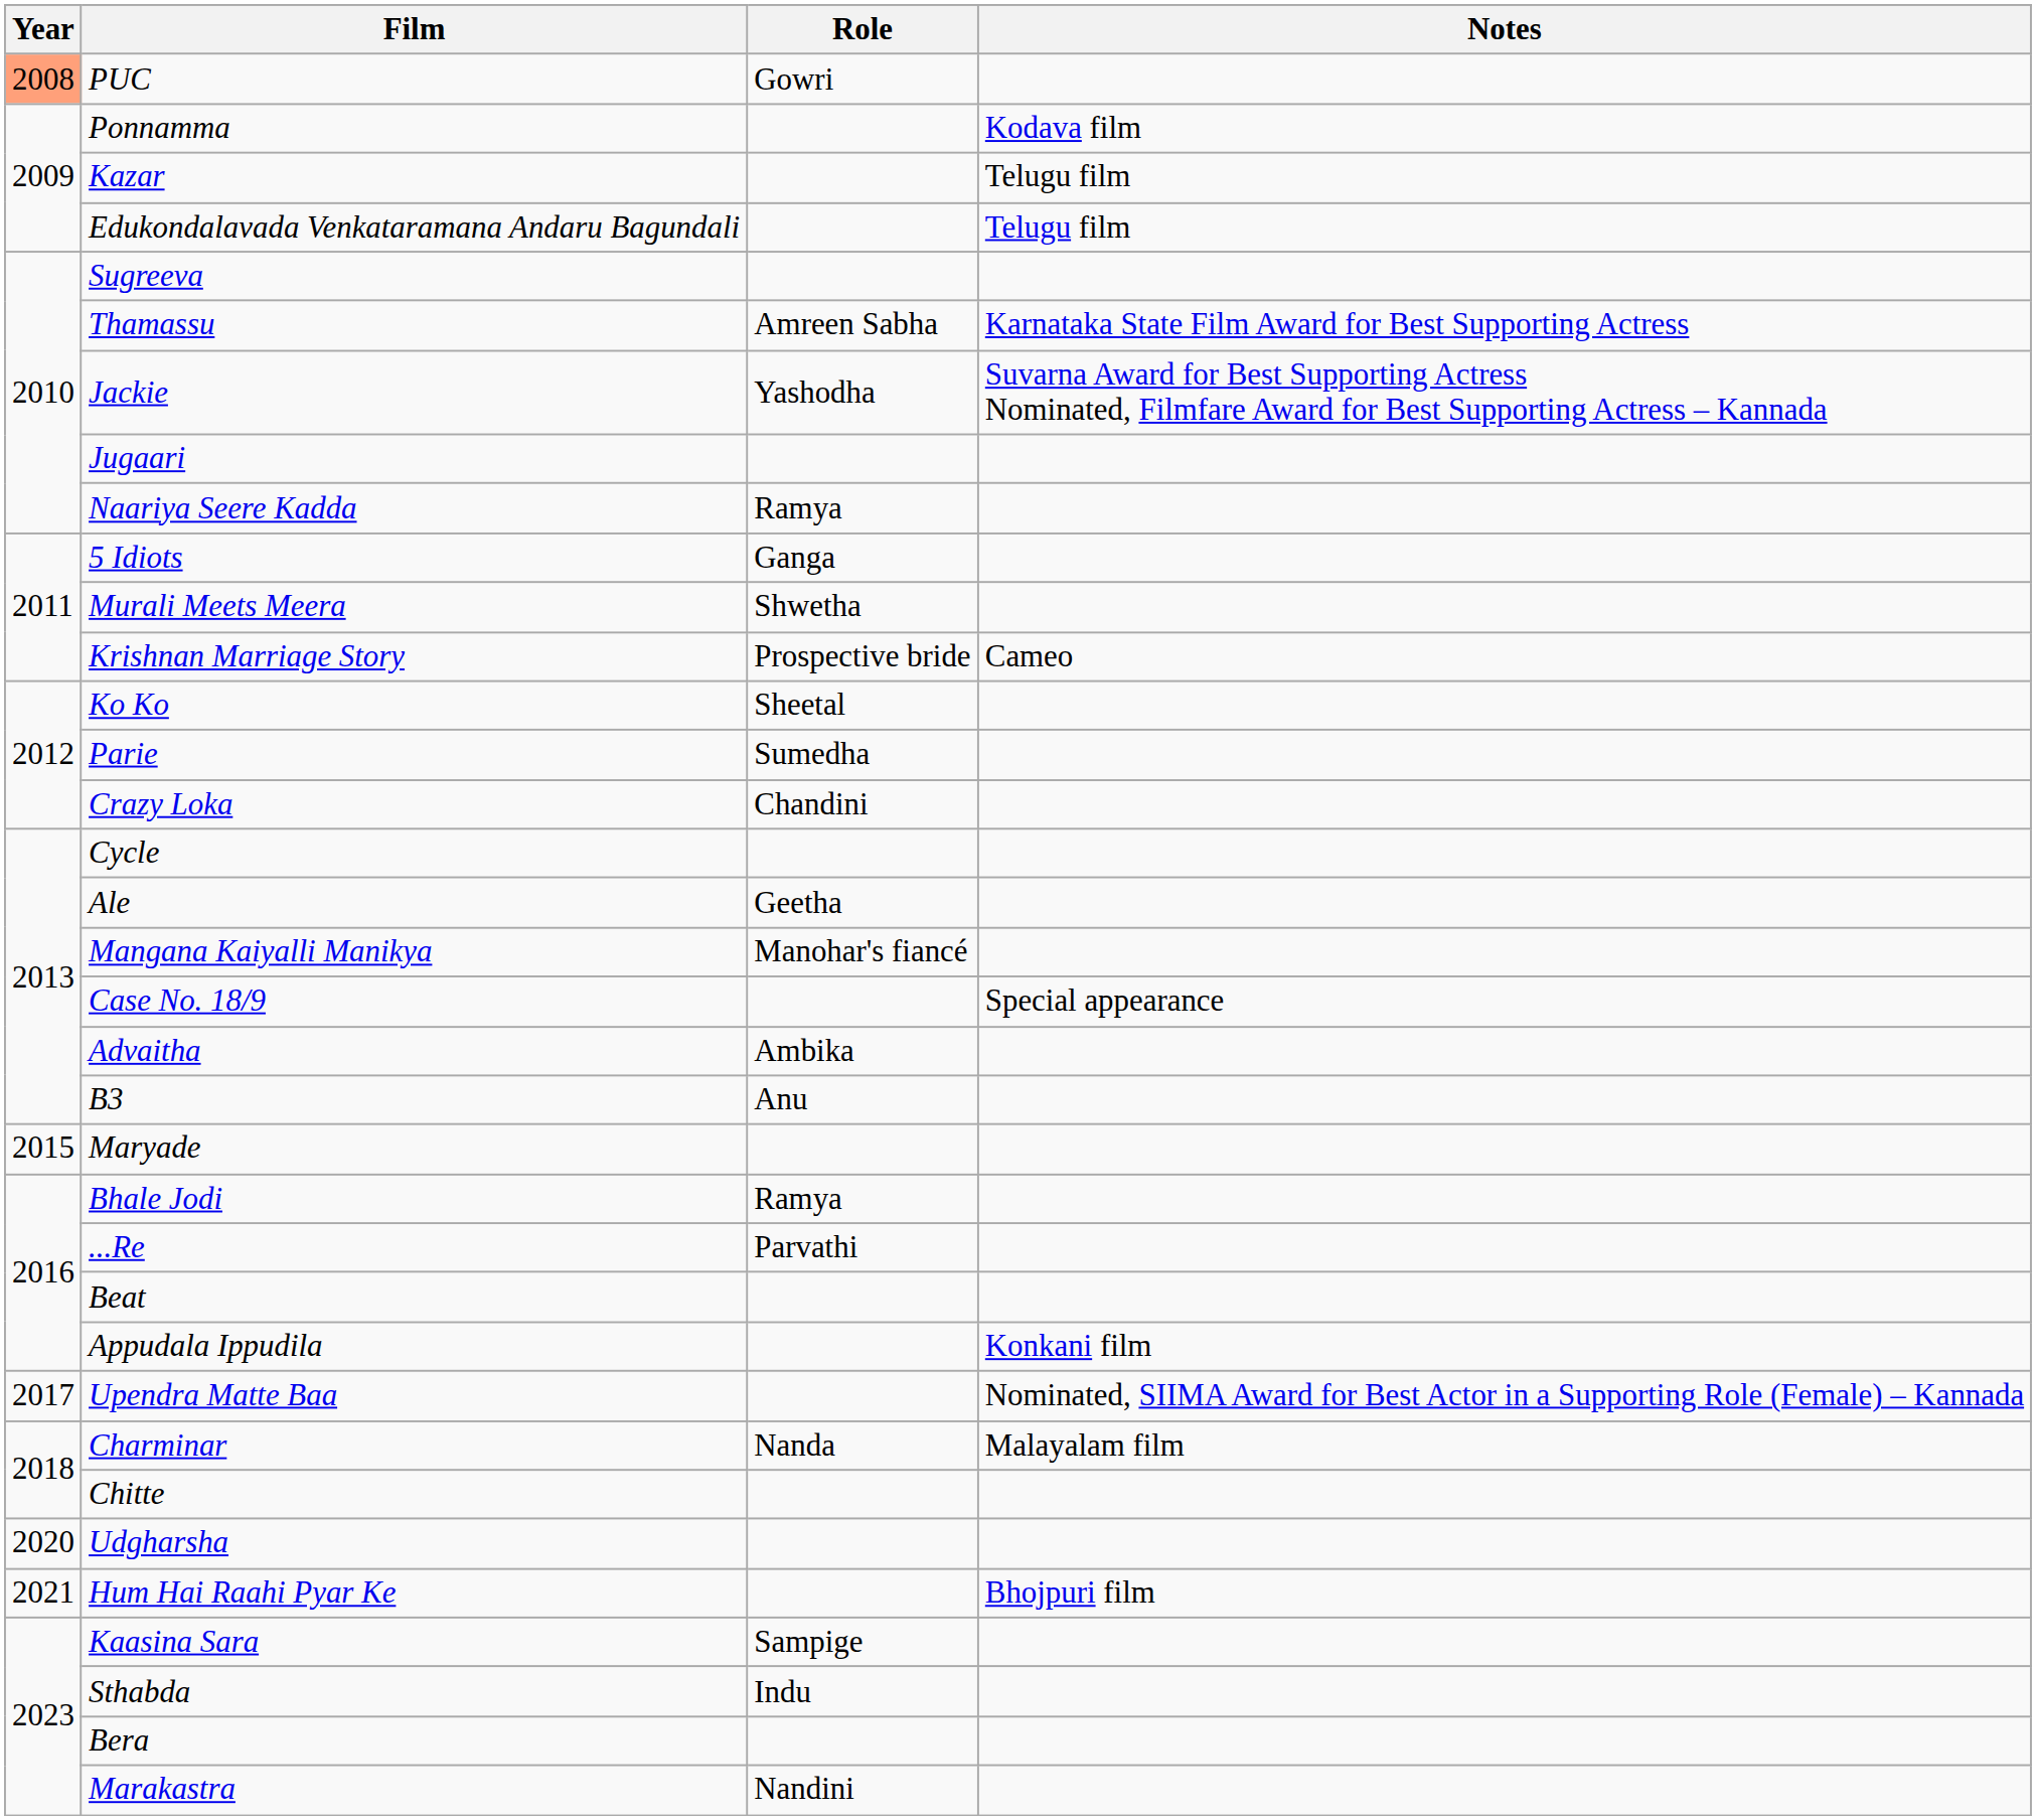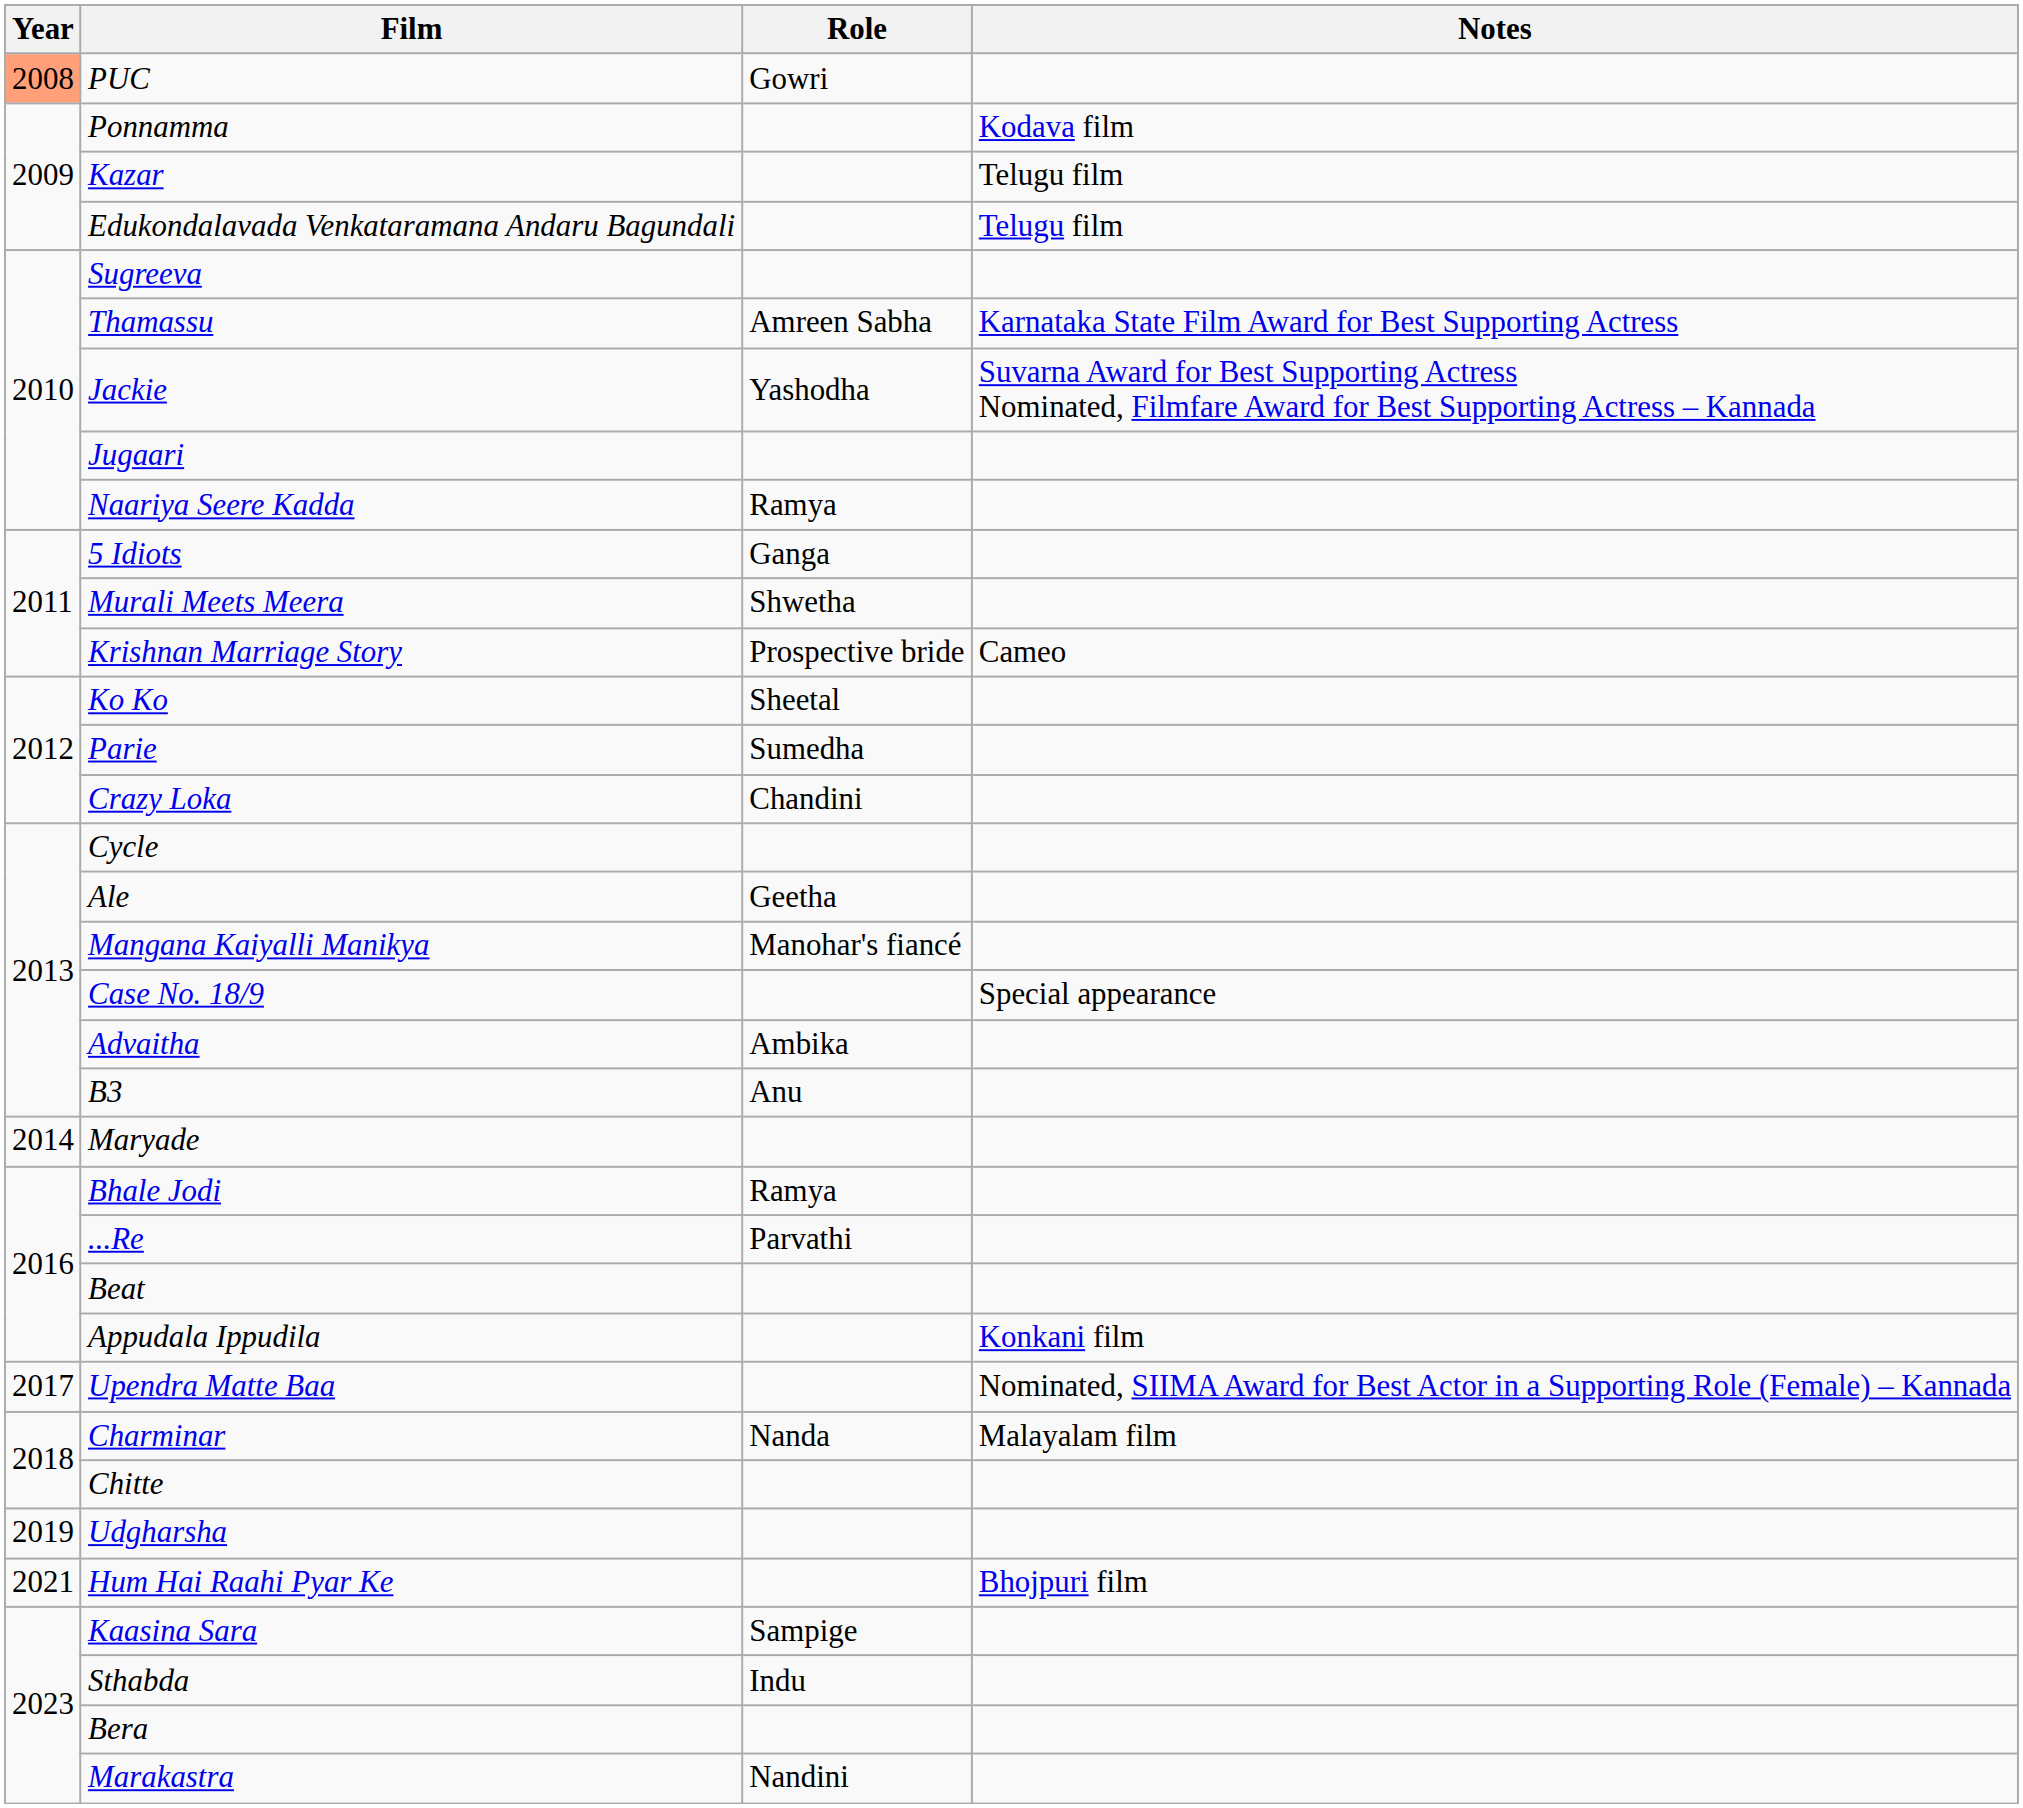 <table class="wikitable sortable">
 <tr>
 <th>Year</th>
 <th>Film</th>
 <th>Role</th>
 <th class="unsortable">Notes</th>
 </tr>
 <tr>
 <td style="background: lightsalmon;">2008</td>
 <td><em>PUC</em></td>
 <td>Gowri</td>
 <td></td>
 </tr>
 <tr>
 <td rowspan="3">2009</td>
 <td><em>Ponnamma</em></td>
 <td></td>
 <td><a href='#'>Kodava</a> film</td>
 </tr>
 <tr>
 <td><em><a href='#'>Kazar</a></em></td>
 <td></td>
 <td>Telugu film</td>
 </tr>
 <tr>
 <td><em>Edukondalavada Venkataramana Andaru Bagundali</em></td>
 <td></td>
 <td><a href='#'>Telugu</a> film</td>
 </tr>
 <tr>
 <td rowspan="5">2010</td>
 <td><em><a href='#'>Sugreeva</a></em></td>
 <td></td>
 <td></td>
 </tr>
 <tr>
 <td><em><a href='#'>Thamassu</a></em></td>
 <td>Amreen Sabha</td>
 <td><a href='#'>Karnataka State Film Award for Best Supporting Actress</a></td>
 </tr>
 <tr>
 <td><em><a href='#'>Jackie</a></em></td>
 <td>Yashodha</td>
 <td><a href='#'>Suvarna Award for Best Supporting Actress</a><br>Nominated, <a href='#'>Filmfare Award for Best Supporting Actress – Kannada</a></td>
 </tr>
 <tr>
 <td><em><a href='#'>Jugaari</a></em></td>
 <td></td>
 <td></td>
 </tr>
 <tr>
 <td><em><a href='#'>Naariya Seere Kadda</a></em></td>
 <td>Ramya</td>
 <td></td>
 </tr>
 <tr>
 <td rowspan="3">2011</td>
 <td><em><a href='#'>5 Idiots</a></em></td>
 <td>Ganga</td>
 <td></td>
 </tr>
 <tr>
 <td><em><a href='#'>Murali Meets Meera</a></em></td>
 <td>Shwetha</td>
 <td></td>
 </tr>
 <tr>
 <td><em><a href='#'>Krishnan Marriage Story</a></em></td>
 <td>Prospective bride</td>
 <td>Cameo</td>
 </tr>
 <tr>
 <td rowspan="3">2012</td>
 <td><em><a href='#'>Ko Ko</a></em></td>
 <td>Sheetal</td>
 <td></td>
 </tr>
 <tr>
 <td><em><a href='#'>Parie</a></em></td>
 <td>Sumedha</td>
 <td></td>
 </tr>
 <tr>
 <td><em><a href='#'>Crazy Loka</a></em></td>
 <td>Chandini</td>
 <td></td>
 </tr>
 <tr>
 <td rowspan="6">2013</td>
 <td><em>Cycle</em></td>
 <td></td>
 <td></td>
 </tr>
 <tr>
 <td><em>Ale</em></td>
 <td>Geetha</td>
 <td></td>
 </tr>
 <tr>
 <td><em><a href='#'>Mangana Kaiyalli Manikya</a></em></td>
 <td>Manohar's fiancé</td>
 <td></td>
 </tr>
 <tr>
 <td><em><a href='#'>Case No. 18/9</a></em></td>
 <td></td>
 <td>Special appearance</td>
 </tr>
 <tr>
 <td><em><a href='#'>Advaitha</a></em></td>
 <td>Ambika</td>
 <td></td>
 </tr>
 <tr>
 <td><em>B3</em></td>
 <td>Anu</td>
 <td></td>
 </tr>
 <tr>
-<td>2015</td>
+<td>2014</td>
 <td><em>Maryade</em></td>
 <td></td>
 <td></td>
 </tr>
 <tr>
 <td rowspan="4">2016</td>
 <td><em><a href='#'>Bhale Jodi</a></em></td>
 <td>Ramya</td>
 <td></td>
 </tr>
 <tr>
 <td><em><a href='#'>...Re</a></em></td>
 <td>Parvathi</td>
 <td></td>
 </tr>
 <tr>
 <td><em>Beat</em></td>
 <td></td>
 <td></td>
 </tr>
 <tr>
 <td><em>Appudala Ippudila</em></td>
 <td></td>
 <td><a href='#'>Konkani</a> film</td>
 </tr>
 <tr>
 <td>2017</td>
 <td><em><a href='#'>Upendra Matte Baa</a></em></td>
 <td></td>
 <td>Nominated, <a href='#'>SIIMA Award for Best Actor in a Supporting Role (Female) – Kannada</a></td>
 </tr>
 <tr>
 <td rowspan="2">2018</td>
 <td><em><a href='#'>Charminar</a></em></td>
 <td>Nanda</td>
 <td>Malayalam film</td>
 </tr>
 <tr>
 <td><em>Chitte</em></td>
 <td></td>
 <td></td>
 </tr>
 <tr>
-<td>2020</td>
+<td>2019</td>
 <td><em><a href='#'>Udgharsha</a></em></td>
 <td></td>
 <td></td>
 </tr>
 <tr>
 <td>2021</td>
 <td><em><a href='#'>Hum Hai Raahi Pyar Ke</a></em></td>
 <td></td>
 <td><a href='#'>Bhojpuri</a> film</td>
 </tr>
 <tr>
 <td rowspan="4">2023</td>
 <td><em><a href='#'>Kaasina Sara</a></em></td>
 <td>Sampige</td>
 <td></td>
 </tr>
 <tr>
 <td><em>Sthabda</em></td>
 <td>Indu</td>
 <td></td>
 </tr>
 <tr>
 <td><em>Bera</em></td>
 <td></td>
 <td></td>
 </tr>
 <tr>
 <td><em><a href='#'>Marakastra</a></em></td>
 <td>Nandini</td>
 <td></td>
 </tr>
 <tr>
 </tr>
 </table>
